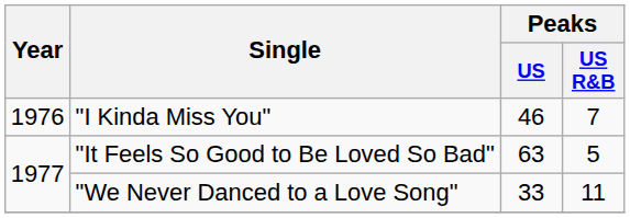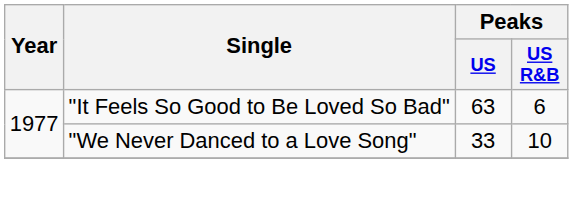 <table class="wikitable" style="text-align:center;">
 <tr>
 <th rowspan="2">Year</th>
 <th rowspan="2">Single</th>
 <th colspan="2">Peaks</th>
 </tr>
 <tr style="font-size:smaller;">
 <th width="35"><a href='#'>US</a><br></th>
 <th width="35"><a href='#'>US<br>R&B</a><br></th>
 </tr>
 <tr>
-<td rowspan="1">1976</td>
-<td align="left">"I Kinda Miss You"</td>
-<td>46</td>
-<td>7</td>
-</tr>
-<tr>
 <td rowspan="2">1977</td>
 <td align="left">"It Feels So Good to Be Loved So Bad"</td>
 <td>63</td>
-<td>5</td>
+<td>6</td>
 </tr>
 <tr>
 <td align="left">"We Never Danced to a Love Song"</td>
 <td>33</td>
-<td>11</td>
+<td>10</td>
 </tr>
 <tr>
 </tr>
 </table>
